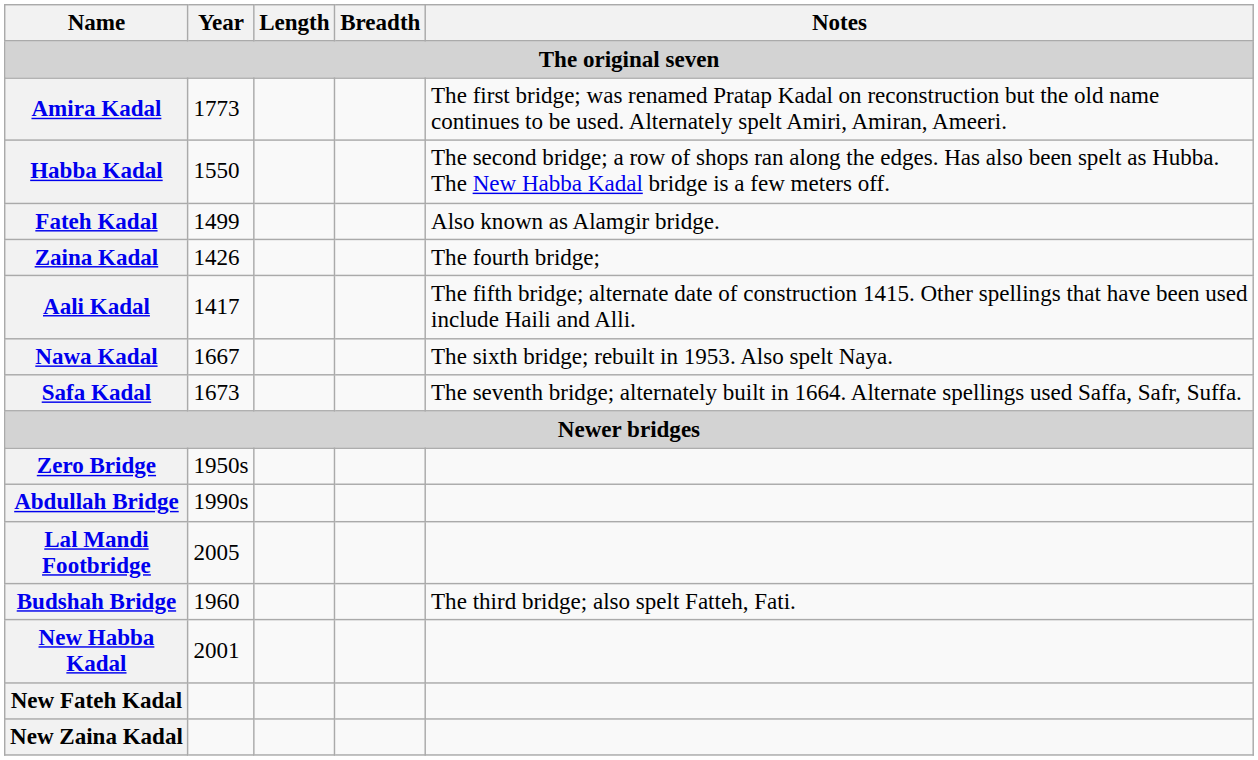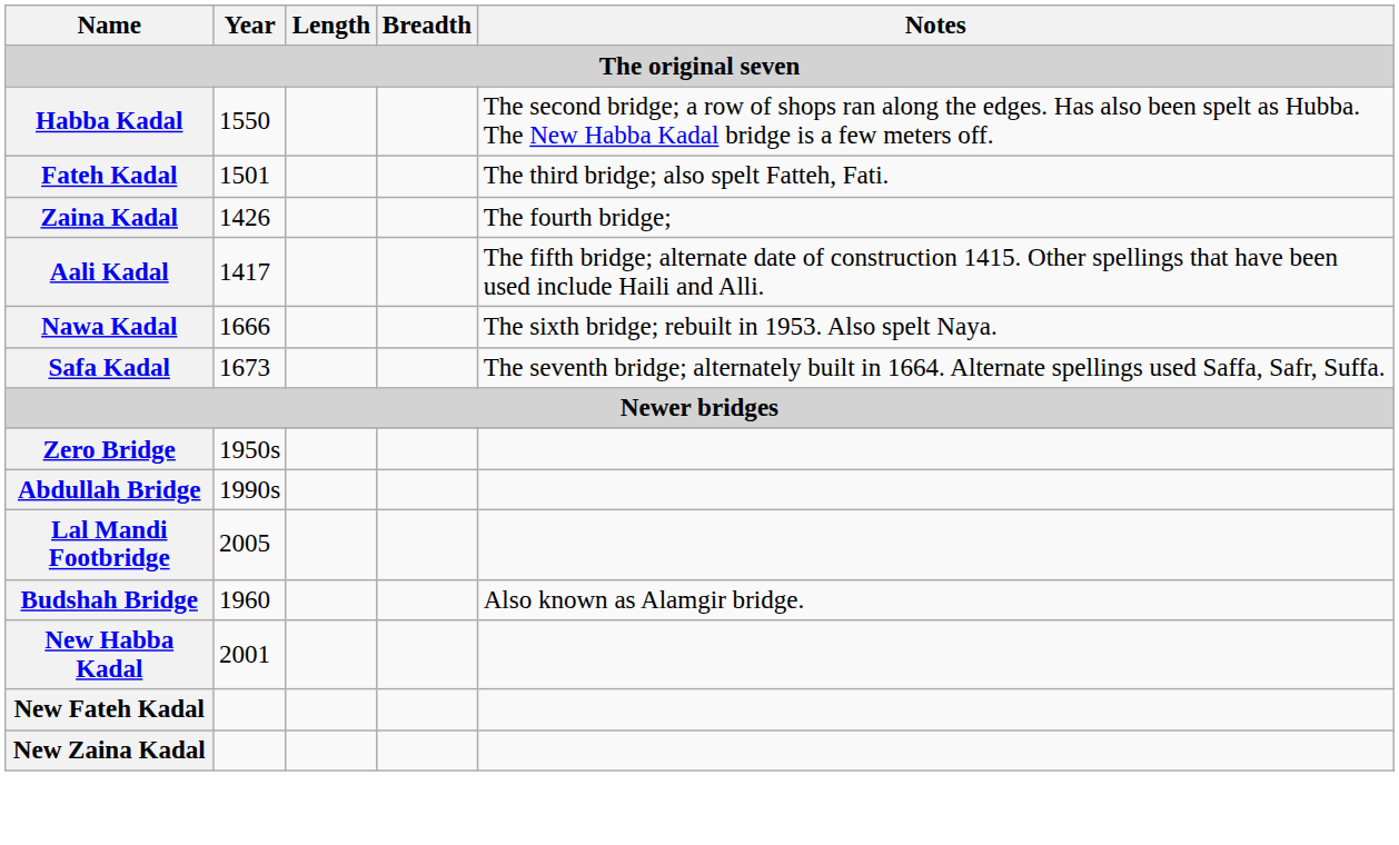 <table class="wikitable sortable plainrowheaders">
 <tr>
 <th scope=col>Name</th>
 <th scope=col>Year</th>
 <th scope=col>Length</th>
 <th scope=col>Breadth</th>
 <th scope=col class = unsortable>Notes</th>
 </tr>
 <tr>
 <th colspan="5" style="background:#D3D3D3;">The original seven</th>
 </tr>
 <tr>
-<th scope="row"><a href='#'>Amira Kadal</a></th>
-<td>1773</td>
-<td></td>
-<td></td>
-<td>The first bridge; was renamed Pratap Kadal on reconstruction but the old name continues to be used. Alternately spelt Amiri, Amiran, Ameeri.</td>
-</tr>
-<tr>
 <th scope="row"><a href='#'>Habba Kadal</a></th>
 <td>1550</td>
 <td></td>
 <td></td>
 <td>The second bridge; a row of shops ran along the edges. Has also been spelt as Hubba. The <a href='#'>New Habba Kadal</a> bridge is a few meters off.</td>
 </tr>
 <tr>
 <th scope="row"><a href='#'>Fateh Kadal</a></th>
-<td>1499</td>
+<td>1501</td>
 <td></td>
 <td></td>
-<td>Also known as Alamgir bridge.</td>
+<td>The third bridge; also spelt Fatteh, Fati.</td>
 </tr>
 <tr>
 <th scope="row"><a href='#'>Zaina Kadal</a></th>
 <td>1426</td>
 <td></td>
 <td></td>
 <td>The fourth bridge;</td>
 </tr>
 <tr>
 <th scope="row"><a href='#'>Aali Kadal</a></th>
 <td>1417</td>
 <td></td>
 <td></td>
 <td>The fifth bridge; alternate date of construction 1415. Other spellings that have been used include Haili and Alli.</td>
 </tr>
 <tr>
 <th scope="row"><a href='#'>Nawa Kadal</a></th>
-<td>1667</td>
+<td>1666</td>
 <td></td>
 <td></td>
 <td>The sixth bridge; rebuilt in 1953. Also spelt Naya.</td>
 </tr>
 <tr>
 <th scope="row"><a href='#'>Safa Kadal</a></th>
 <td>1673</td>
 <td></td>
 <td></td>
 <td>The seventh bridge; alternately built in 1664. Alternate spellings used Saffa, Safr, Suffa.</td>
 </tr>
 <tr>
 <th colspan="5" style="background:#D3D3D3;">Newer bridges</th>
 </tr>
 <tr>
 <th scope="row"><a href='#'>Zero Bridge</a></th>
 <td>1950s</td>
 <td></td>
 <td></td>
 <td></td>
 </tr>
 <tr>
 <th scope="row"><a href='#'>Abdullah Bridge</a></th>
 <td>1990s</td>
 <td></td>
 <td></td>
 <td></td>
 </tr>
 <tr>
 <th scope="row"><a href='#'>Lal Mandi Footbridge</a></th>
 <td>2005</td>
 <td></td>
 <td></td>
 <td></td>
 </tr>
 <tr>
 <th scope="row"><a href='#'>Budshah Bridge</a></th>
 <td>1960</td>
 <td></td>
 <td></td>
-<td>The third bridge; also spelt Fatteh, Fati.</td>
+<td>Also known as Alamgir bridge.</td>
 </tr>
 <tr>
 <th scope="row"><a href='#'>New Habba Kadal</a></th>
 <td>2001</td>
 <td></td>
 <td></td>
 <td></td>
 </tr>
 <tr>
 <th scope="row">New Fateh Kadal</th>
 <td></td>
 <td></td>
 <td></td>
 <td></td>
 </tr>
 <tr>
 <th scope="row">New Zaina Kadal</th>
 <td></td>
 <td></td>
 <td></td>
 <td></td>
 </tr>
 </table>
